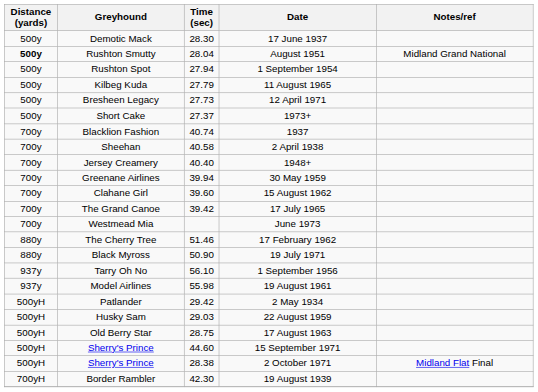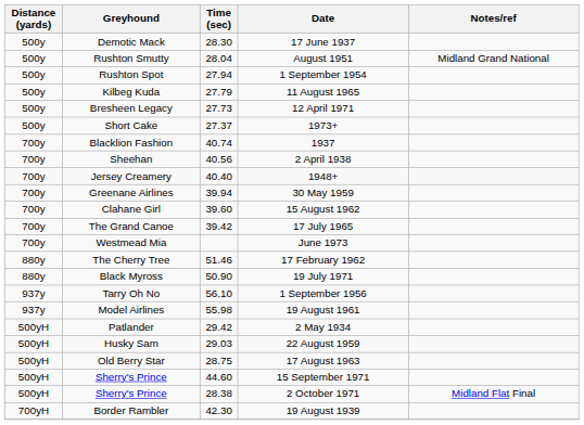 <table class="wikitable" style="font-size: 100%">
 <tr>
 <th width=80>Distance (yards)</th>
 <th width=200>Greyhound</th>
 <th width=50>Time (sec)</th>
 <th width=250>Date</th>
 <th width=250>Notes/ref</th>
 </tr>
 <tr align=center>
 <td>500y</td>
 <td>Demotic Mack</td>
 <td>28.30</td>
 <td>17 June 1937</td>
 <td></td>
 </tr>
 <tr align=center>
-<td><strong>500y</strong></td>
+<td>500y</td>
 <td>Rushton Smutty</td>
 <td>28.04</td>
 <td>August 1951</td>
 <td>Midland Grand National</td>
 </tr>
 <tr align=center>
 <td>500y</td>
 <td>Rushton Spot</td>
 <td>27.94</td>
 <td>1 September 1954</td>
 <td></td>
 </tr>
 <tr align=center>
 <td>500y</td>
 <td>Kilbeg Kuda</td>
 <td>27.79</td>
 <td>11 August 1965</td>
 <td></td>
 </tr>
 <tr align=center>
 <td>500y</td>
 <td>Bresheen Legacy</td>
 <td>27.73</td>
 <td>12 April 1971</td>
 <td></td>
 </tr>
 <tr align=center>
 <td>500y</td>
 <td>Short Cake</td>
 <td>27.37</td>
 <td>1973+</td>
 <td></td>
 </tr>
 <tr align=center>
 <td>700y</td>
 <td>Blacklion Fashion</td>
 <td>40.74</td>
 <td>1937</td>
 <td></td>
 </tr>
 <tr align=center>
 <td>700y</td>
 <td>Sheehan</td>
-<td>40.58</td>
+<td>40.56</td>
 <td>2 April 1938</td>
 <td></td>
 </tr>
 <tr align=center>
 <td>700y</td>
 <td>Jersey Creamery</td>
 <td>40.40</td>
 <td>1948+</td>
 <td></td>
 </tr>
 <tr align=center>
 <td>700y</td>
 <td>Greenane Airlines</td>
 <td>39.94</td>
 <td>30 May 1959</td>
 <td></td>
 </tr>
 <tr align=center>
 <td>700y</td>
 <td>Clahane Girl</td>
 <td>39.60</td>
 <td>15 August 1962</td>
 <td></td>
 </tr>
 <tr align=center>
 <td>700y</td>
 <td>The Grand Canoe</td>
 <td>39.42</td>
 <td>17 July 1965</td>
 <td></td>
 </tr>
 <tr align=center>
 <td>700y</td>
 <td>Westmead Mia</td>
 <td></td>
 <td>June 1973</td>
 <td></td>
 </tr>
 <tr align=center>
 <td>880y</td>
 <td>The Cherry Tree</td>
 <td>51.46</td>
 <td>17 February 1962</td>
 <td></td>
 </tr>
 <tr align=center>
 <td>880y</td>
 <td>Black Myross</td>
 <td>50.90</td>
 <td>19 July 1971</td>
 <td></td>
 </tr>
 <tr align=center>
 <td>937y</td>
 <td>Tarry Oh No</td>
 <td>56.10</td>
 <td>1 September 1956</td>
 <td></td>
 </tr>
 <tr align=center>
 <td>937y</td>
 <td>Model Airlines</td>
 <td>55.98</td>
 <td>19 August 1961</td>
 <td></td>
 </tr>
 <tr align=center>
 <td>500yH</td>
 <td>Patlander</td>
 <td>29.42</td>
 <td>2 May 1934</td>
 <td></td>
 </tr>
 <tr align=center>
 <td>500yH</td>
 <td>Husky Sam</td>
 <td>29.03</td>
 <td>22 August 1959</td>
 <td></td>
 </tr>
 <tr align=center>
 <td>500yH</td>
 <td>Old Berry Star</td>
 <td>28.75</td>
 <td>17 August 1963</td>
 <td></td>
 </tr>
 <tr align=center>
 <td>500yH</td>
 <td><a href='#'>Sherry's Prince</a></td>
 <td>44.60</td>
 <td>15 September 1971</td>
 <td></td>
 </tr>
 <tr align=center>
 <td>500yH</td>
 <td><a href='#'>Sherry's Prince</a></td>
 <td>28.38</td>
 <td>2 October 1971</td>
 <td><a href='#'>Midland Flat</a> Final</td>
 </tr>
 <tr align=center>
 <td>700yH</td>
 <td>Border Rambler</td>
 <td>42.30</td>
 <td>19 August 1939</td>
 <td></td>
 </tr>
 <tr>
 </tr>
 </table>
